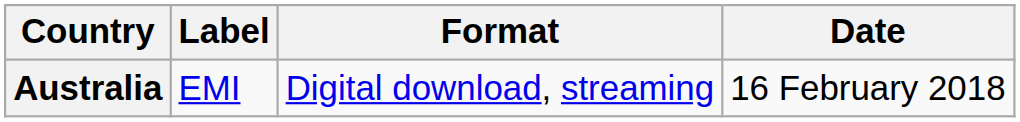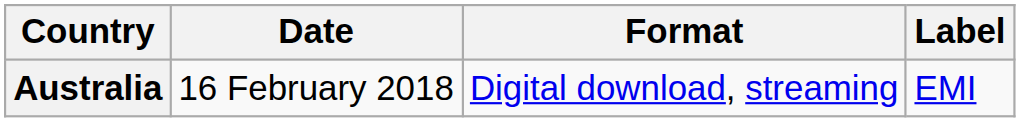 <table class="wikitable plainrowheaders">
 <tr>
 <th scope="col">Country</th>
+<th scope="col">Date</th>
+<th scope="col">Format</th>
 <th scope="col">Label</th>
-<th scope="col">Format</th>
-<th scope="col">Date</th>
 </tr>
 <tr>
 <th scope="row">Australia</th>
+<td>16 February 2018</td>
+<td><a href='#'>Digital download</a>, <a href='#'>streaming</a></td>
 <td><a href='#'>EMI</a></td>
-<td><a href='#'>Digital download</a>, <a href='#'>streaming</a></td>
-<td>16 February 2018</td>
 </tr>
 </table>
